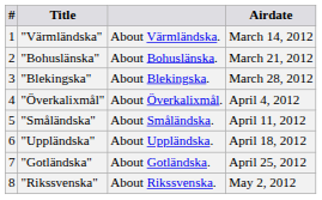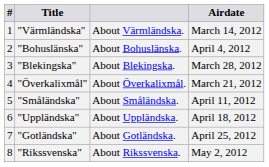 <table class="wikitable">
 <tr>
 <th style="background-color: #DEDDE2">#</th>
 <th style="background-color: #DEDDE2">Title</th>
 <th style="background-color: #DEDDE2"></th>
 <th style="background-color: #DEDDE2">Airdate</th>
 </tr>
 <tr style="background-color: #F2F2F2;" |>
 <td>1</td>
 <td>"Värmländska"</td>
 <td>About <a href='#'>Värmländska</a>.</td>
 <td>March 14, 2012</td>
 </tr>
 <tr style="background-color: #F2F2F2;" |>
 <td>2</td>
 <td>"Bohuslänska"</td>
 <td>About <a href='#'>Bohuslänska</a>.</td>
-<td>March 21, 2012</td>
+<td>April 4, 2012</td>
 </tr>
 <tr style="background-color: #F2F2F2;" |>
 <td>3</td>
 <td>"Blekingska"</td>
 <td>About <a href='#'>Blekingska</a>.</td>
 <td>March 28, 2012</td>
 </tr>
 <tr style="background-color: #F2F2F2;" |>
 <td>4</td>
 <td>"Överkalixmål"</td>
 <td>About <a href='#'>Överkalixmål</a>.</td>
-<td>April 4, 2012</td>
+<td>March 21, 2012</td>
 </tr>
 <tr style="background-color: #F2F2F2;" |>
 <td>5</td>
 <td>"Småländska"</td>
 <td>About <a href='#'>Småländska</a>.</td>
 <td>April 11, 2012</td>
 </tr>
 <tr style="background-color: #F2F2F2;" |>
 <td>6</td>
 <td>"Uppländska"</td>
 <td>About <a href='#'>Uppländska</a>.</td>
 <td>April 18, 2012</td>
 </tr>
 <tr style="background-color: #F2F2F2;" |>
 <td>7</td>
 <td>"Gotländska"</td>
 <td>About <a href='#'>Gotländska</a>.</td>
 <td>April 25, 2012</td>
 </tr>
 <tr style="background-color: #F2F2F2;" |>
 <td>8</td>
 <td>"Rikssvenska"</td>
 <td>About <a href='#'>Rikssvenska</a>.</td>
 <td>May 2, 2012</td>
 </tr>
 </table>
